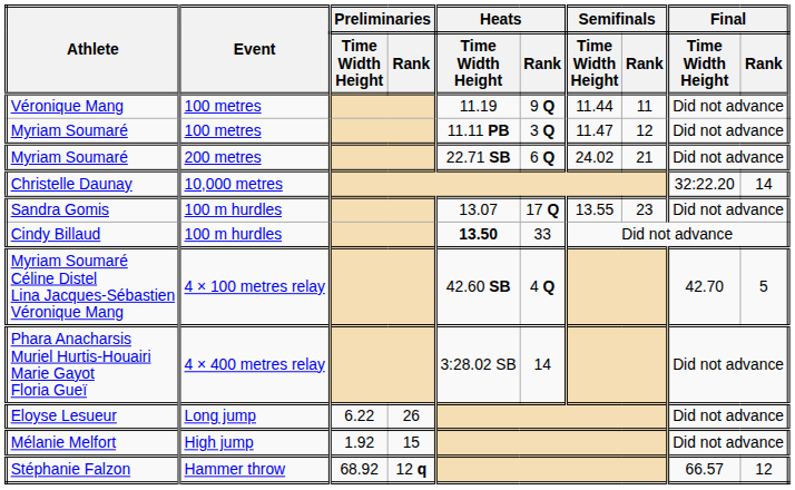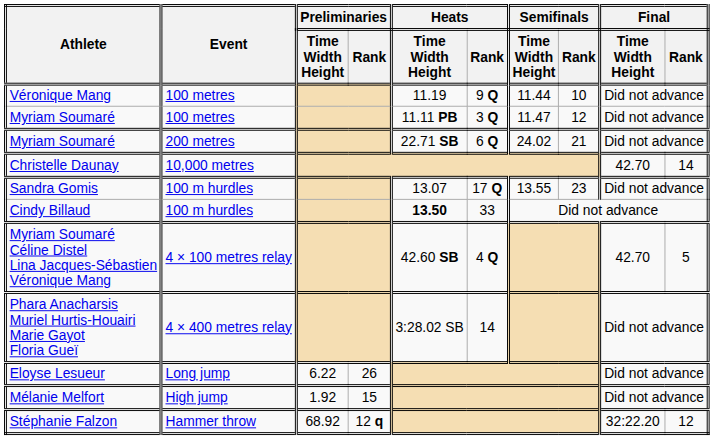 <table class=wikitable style="font-size:90%; border: double;">
 <tr>
 <th rowspan="2" style="border-right:double">Athlete</th>
 <th rowspan="2" style="border-right:double">Event</th>
 <th colspan="2" style="border-right:double; border-bottom:double;">Preliminaries</th>
 <th colspan="2" style="border-right:double; border-bottom:double;">Heats</th>
 <th colspan="2" style="border-right:double; border-bottom:double;">Semifinals</th>
 <th colspan="2" style="border-right:double; border-bottom:double;">Final</th>
 </tr>
 <tr>
 <th>Time<br>Width<br>Height</th>
 <th style="border-right:double">Rank</th>
 <th>Time<br>Width<br>Height</th>
 <th style="border-right:double">Rank</th>
 <th>Time<br>Width<br>Height</th>
 <th style="border-right:double">Rank</th>
 <th>Time<br>Width<br>Height</th>
 <th style="border-right:double">Rank</th>
 </tr>
 <tr style="border-top: double;">
 <td style="border-right:double"><a href='#'>Véronique Mang</a></td>
 <td style="border-right:double"><a href='#'>100 metres</a></td>
 <td style="border-right:double" colspan= 2 bgcolor="wheat"></td>
 <td align=center>11.19</td>
 <td align=center style="border-right:double">9 <strong>Q</strong></td>
 <td align=center>11.44</td>
-<td align=center style="border-right:double">11</td>
+<td align=center style="border-right:double">10</td>
 <td colspan="2" align=center>Did not advance</td>
 </tr>
 <tr>
 <td style="border-right:double"><a href='#'>Myriam Soumaré</a></td>
 <td style="border-right:double"><a href='#'>100 metres</a></td>
 <td style="border-right:double" colspan= 2 bgcolor="wheat"></td>
 <td align=center>11.11 <strong>PB</strong></td>
 <td align=center style="border-right:double">3 <strong>Q</strong></td>
 <td align=center>11.47</td>
 <td align=center style="border-right:double">12</td>
 <td colspan="2" align=center>Did not advance</td>
 </tr>
 <tr style="border-top: double;">
 <td style="border-right:double"><a href='#'>Myriam Soumaré</a></td>
 <td style="border-right:double"><a href='#'>200 metres</a></td>
 <td style="border-right:double" colspan= 2 bgcolor="wheat"></td>
 <td align=center>22.71 <strong>SB</strong></td>
 <td align=center style="border-right:double">6 <strong>Q</strong></td>
 <td align=center>24.02</td>
 <td align=center style="border-right:double">21</td>
 <td colspan="2" align=center>Did not advance</td>
 </tr>
 <tr style="border-top: double;">
 <td style="border-right:double"><a href='#'>Christelle Daunay</a></td>
 <td style="border-right:double"><a href='#'>10,000 metres</a></td>
 <td style="border-right:double" colspan= 6 bgcolor="wheat"></td>
-<td align=center>32:22.20</td>
+<td align=center>42.70</td>
 <td align=center>14</td>
 </tr>
 <tr style="border-top: double;">
 <td style="border-right:double"><a href='#'>Sandra Gomis</a></td>
 <td style="border-right:double"><a href='#'>100 m hurdles</a></td>
 <td style="border-right:double" colspan= 2 bgcolor="wheat"></td>
 <td align=center>13.07</td>
 <td align=center style="border-right:double">17 <strong>Q</strong></td>
 <td align=center>13.55</td>
 <td align=center style="border-right:double">23</td>
 <td colspan="2" align=center>Did not advance</td>
 </tr>
 <tr>
 <td style="border-right:double"><a href='#'>Cindy Billaud</a></td>
 <td style="border-right:double"><a href='#'>100 m hurdles</a></td>
 <td style="border-right:double" colspan= 2 bgcolor="wheat"></td>
 <td align=center><strong>13.50</strong></td>
 <td align=center style="border-right:double">33</td>
 <td colspan="4" align=center>Did not advance</td>
 </tr>
 <tr style="border-top: double;">
 <td style="border-right:double"><a href='#'>Myriam Soumaré</a><br><a href='#'>Céline Distel</a><br><a href='#'>Lina Jacques-Sébastien</a><br><a href='#'>Véronique Mang</a><br></td>
 <td style="border-right:double"><a href='#'>4 × 100 metres relay</a></td>
 <td style="border-right:double" colspan= 2 bgcolor="wheat"></td>
 <td align=center>42.60 <strong>SB</strong></td>
 <td align=center style="border-right:double">4 <strong>Q</strong></td>
 <td style="border-right:double" colspan= 2 bgcolor="wheat"></td>
 <td align=center>42.70</td>
 <td align=center>5</td>
 </tr>
 <tr style="border-top: double;">
 <td style="border-right:double"><a href='#'>Phara Anacharsis</a><br><a href='#'>Muriel Hurtis-Houairi</a><br><a href='#'>Marie Gayot</a><br><a href='#'>Floria Gueï</a><br></td>
 <td style="border-right:double"><a href='#'>4 × 400 metres relay</a></td>
 <td style="border-right:double" colspan= 2 bgcolor="wheat"></td>
 <td align=center>3:28.02 SB</td>
 <td align=center style="border-right:double">14</td>
 <td style="border-right:double" colspan= 2 bgcolor="wheat"></td>
 <td colspan="2" align=center>Did not advance</td>
 </tr>
 <tr style="border-top: double;">
 <td style="border-right:double"><a href='#'>Eloyse Lesueur</a></td>
 <td style="border-right:double"><a href='#'>Long jump</a></td>
 <td align=center>6.22</td>
 <td align=center style="border-right:double">26</td>
 <td style="border-right:double" colspan= 4 bgcolor="wheat"></td>
 <td align=center colspan= 2>Did not advance</td>
 </tr>
 <tr style="border-top: double;">
 <td style="border-right:double"><a href='#'>Mélanie Melfort</a></td>
 <td style="border-right:double"><a href='#'>High jump</a></td>
 <td align=center>1.92</td>
 <td align=center style="border-right:double">15</td>
 <td style="border-right:double" colspan= 4 bgcolor="wheat"></td>
 <td colspan="2" align=center>Did not advance</td>
 </tr>
 <tr style="border-top: double;">
 <td style="border-right:double"><a href='#'>Stéphanie Falzon</a></td>
 <td style="border-right:double"><a href='#'>Hammer throw</a></td>
 <td align=center>68.92</td>
 <td align=center style="border-right:double">12 <strong>q</strong></td>
 <td style="border-right:double" colspan= 4 bgcolor="wheat"></td>
-<td align=center>66.57</td>
+<td align=center>32:22.20</td>
 <td align=center>12</td>
 </tr>
 </table>
